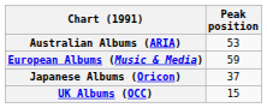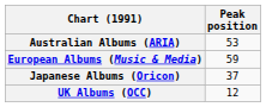 <table class="wikitable sortable plainrowheaders" style="text-align:center">
 <tr>
 <th scope="col">Chart (1991)</th>
 <th scope="col">Peak<br>position</th>
 </tr>
 <tr>
 <th scope="row">Australian Albums (<a href='#'>ARIA</a>)</th>
 <td>53</td>
 </tr>
 <tr>
 <th scope="row"><a href='#'>European Albums</a> (<em><a href='#'>Music & Media</a></em>)</th>
 <td>59</td>
 </tr>
 <tr>
 <th scope="row">Japanese Albums (<a href='#'>Oricon</a>)</th>
 <td style="text-align:center;">37</td>
 </tr>
 <tr>
 <th scope="row"><a href='#'>UK Albums</a> (<a href='#'>OCC</a>)</th>
-<td>15</td>
+<td>12</td>
 </tr>
 </table>
